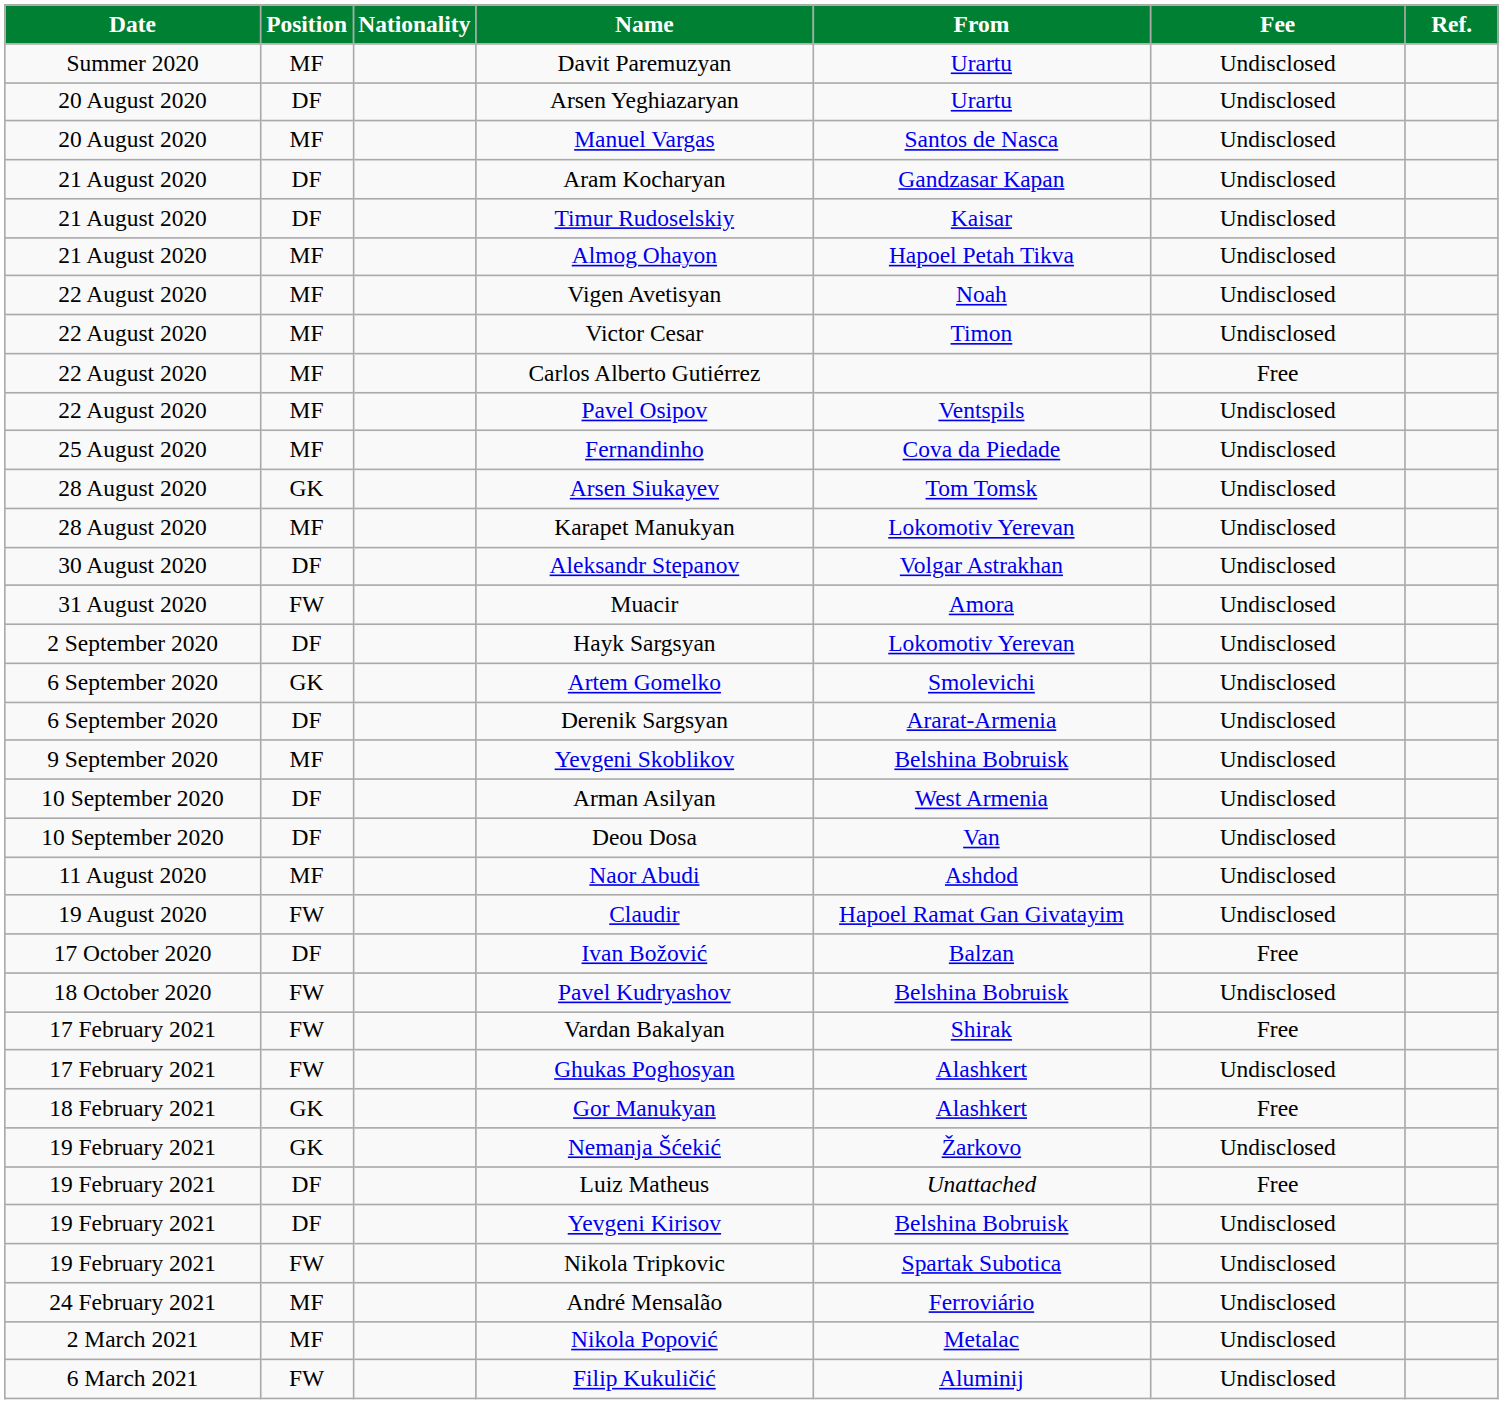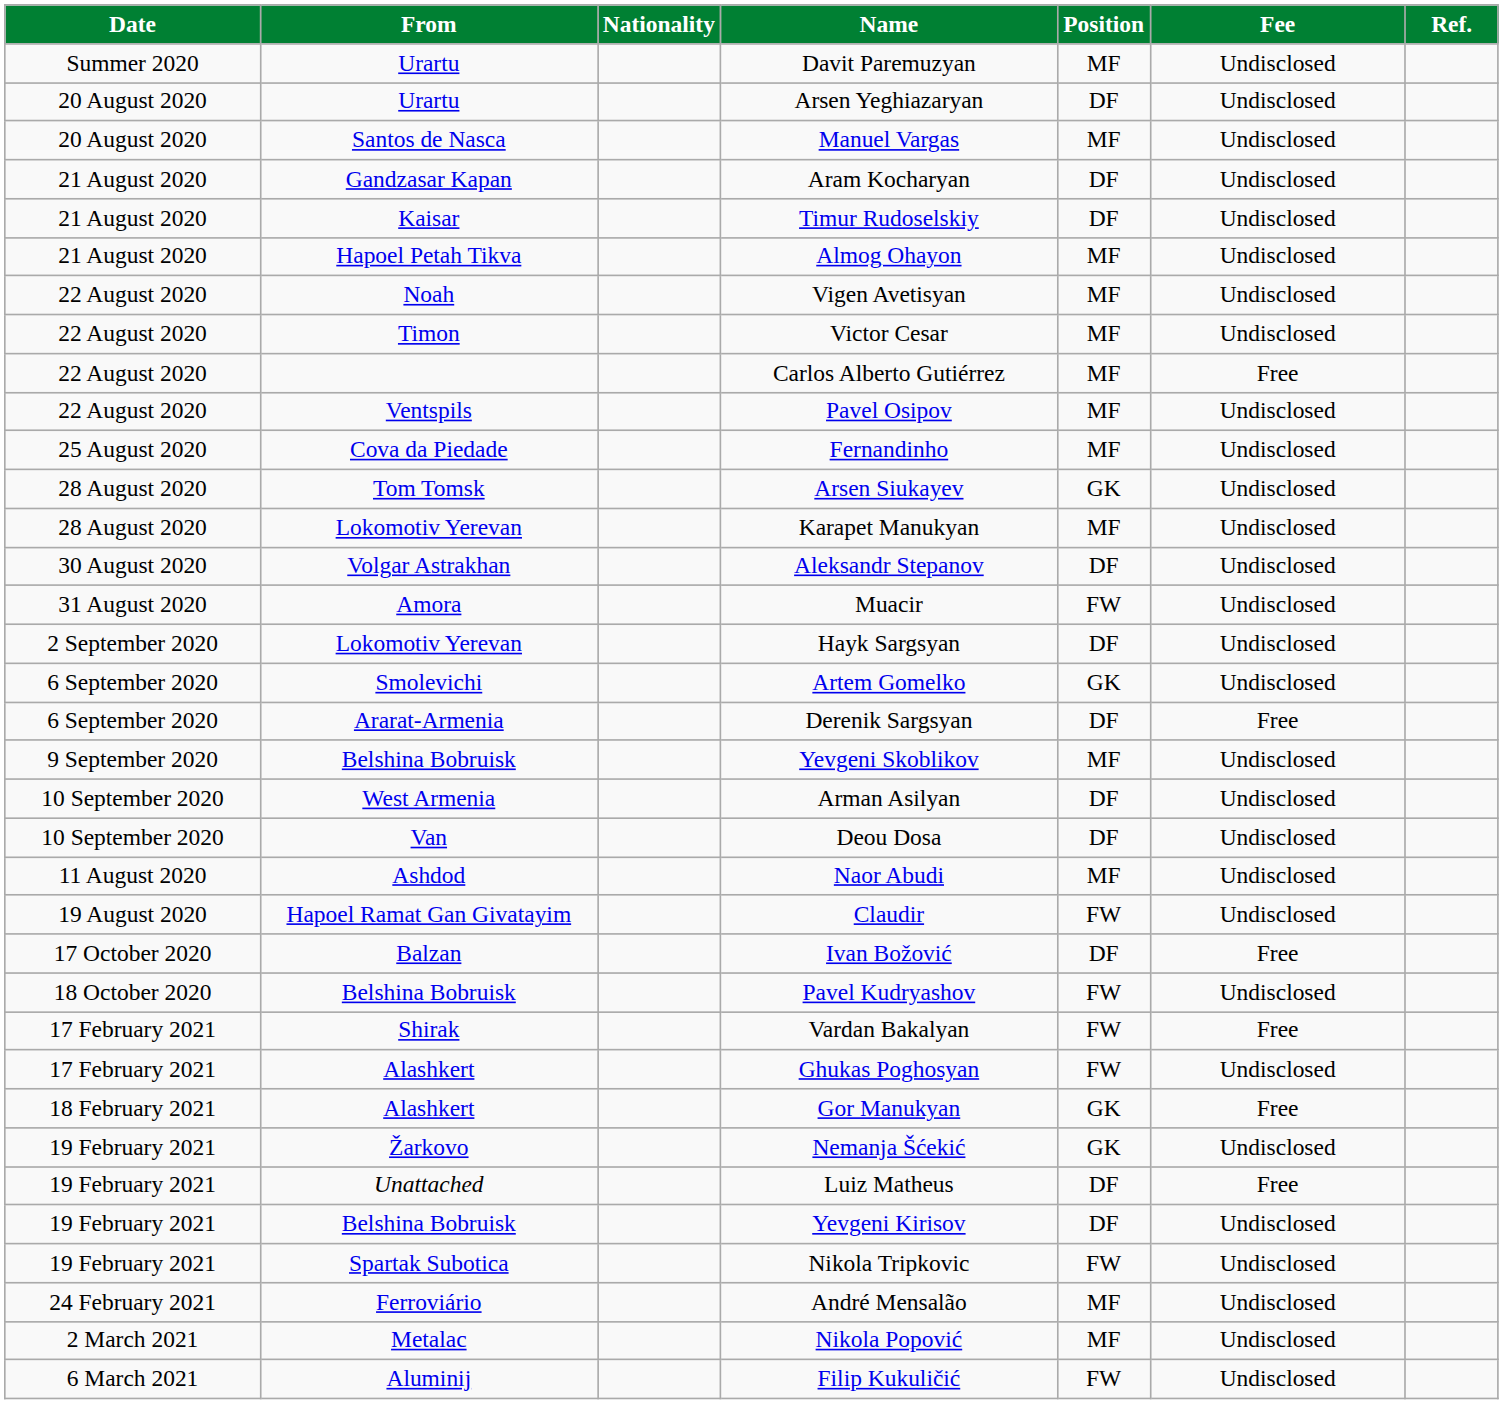 <table class="wikitable"  style="text-align:center; font-size:90%; ">
 <tr>
 <th style="background:#008033; color:white; width:150px;">Date</th>
-<th style="background:#008033; color:white; width:50px;">Position</th>
+<th style="background:#008033; color:white; width:200px;">From</th>
 <th style="background:#008033; color:white; width:50px;">Nationality</th>
 <th style="background:#008033; color:white; width:200px;">Name</th>
-<th style="background:#008033; color:white; width:200px;">From</th>
+<th style="background:#008033; color:white; width:50px;">Position</th>
 <th style="background:#008033; color:white; width:150px;">Fee</th>
 <th style="background:#008033; color:white; width:50px;">Ref.</th>
 </tr>
 <tr>
 <td>Summer 2020</td>
-<td>MF</td>
+<td><a href='#'>Urartu</a></td>
 <td></td>
 <td>Davit Paremuzyan</td>
-<td><a href='#'>Urartu</a></td>
+<td>MF</td>
 <td>Undisclosed</td>
 <td></td>
 </tr>
 <tr>
 <td>20 August 2020</td>
-<td>DF</td>
+<td><a href='#'>Urartu</a></td>
 <td></td>
 <td>Arsen Yeghiazaryan</td>
-<td><a href='#'>Urartu</a></td>
+<td>DF</td>
 <td>Undisclosed</td>
 <td></td>
 </tr>
 <tr>
 <td>20 August 2020</td>
-<td>MF</td>
+<td><a href='#'>Santos de Nasca</a></td>
 <td></td>
 <td><a href='#'>Manuel Vargas</a></td>
-<td><a href='#'>Santos de Nasca</a></td>
+<td>MF</td>
 <td>Undisclosed</td>
 <td></td>
 </tr>
 <tr>
 <td>21 August 2020</td>
-<td>DF</td>
+<td><a href='#'>Gandzasar Kapan</a></td>
 <td></td>
 <td>Aram Kocharyan</td>
-<td><a href='#'>Gandzasar Kapan</a></td>
+<td>DF</td>
 <td>Undisclosed</td>
 <td></td>
 </tr>
 <tr>
 <td>21 August 2020</td>
-<td>DF</td>
+<td><a href='#'>Kaisar</a></td>
 <td></td>
 <td><a href='#'>Timur Rudoselskiy</a></td>
-<td><a href='#'>Kaisar</a></td>
+<td>DF</td>
 <td>Undisclosed</td>
 <td></td>
 </tr>
 <tr>
 <td>21 August 2020</td>
-<td>MF</td>
+<td><a href='#'>Hapoel Petah Tikva</a></td>
 <td></td>
 <td><a href='#'>Almog Ohayon</a></td>
-<td><a href='#'>Hapoel Petah Tikva</a></td>
+<td>MF</td>
 <td>Undisclosed</td>
 <td></td>
 </tr>
 <tr>
 <td>22 August 2020</td>
-<td>MF</td>
+<td><a href='#'>Noah</a></td>
 <td></td>
 <td>Vigen Avetisyan</td>
-<td><a href='#'>Noah</a></td>
+<td>MF</td>
 <td>Undisclosed</td>
 <td></td>
 </tr>
 <tr>
 <td>22 August 2020</td>
-<td>MF</td>
+<td><a href='#'>Timon</a></td>
 <td></td>
 <td>Victor Cesar</td>
-<td><a href='#'>Timon</a></td>
+<td>MF</td>
 <td>Undisclosed</td>
 <td></td>
 </tr>
 <tr>
 <td>22 August 2020</td>
-<td>MF</td>
+<td></td>
 <td></td>
 <td>Carlos Alberto Gutiérrez</td>
-<td></td>
+<td>MF</td>
 <td>Free</td>
 <td></td>
 </tr>
 <tr>
 <td>22 August 2020</td>
-<td>MF</td>
+<td><a href='#'>Ventspils</a></td>
 <td></td>
 <td><a href='#'>Pavel Osipov</a></td>
-<td><a href='#'>Ventspils</a></td>
+<td>MF</td>
 <td>Undisclosed</td>
 <td></td>
 </tr>
 <tr>
 <td>25 August 2020</td>
-<td>MF</td>
+<td><a href='#'>Cova da Piedade</a></td>
 <td></td>
 <td><a href='#'>Fernandinho</a></td>
-<td><a href='#'>Cova da Piedade</a></td>
+<td>MF</td>
 <td>Undisclosed</td>
 <td></td>
 </tr>
 <tr>
 <td>28 August 2020</td>
-<td>GK</td>
+<td><a href='#'>Tom Tomsk</a></td>
 <td></td>
 <td><a href='#'>Arsen Siukayev</a></td>
-<td><a href='#'>Tom Tomsk</a></td>
+<td>GK</td>
 <td>Undisclosed</td>
 <td></td>
 </tr>
 <tr>
 <td>28 August 2020</td>
-<td>MF</td>
+<td><a href='#'>Lokomotiv Yerevan</a></td>
 <td></td>
 <td>Karapet Manukyan</td>
-<td><a href='#'>Lokomotiv Yerevan</a></td>
+<td>MF</td>
 <td>Undisclosed</td>
 <td></td>
 </tr>
 <tr>
 <td>30 August 2020</td>
-<td>DF</td>
+<td><a href='#'>Volgar Astrakhan</a></td>
 <td></td>
 <td><a href='#'>Aleksandr Stepanov</a></td>
-<td><a href='#'>Volgar Astrakhan</a></td>
+<td>DF</td>
 <td>Undisclosed</td>
 <td></td>
 </tr>
 <tr>
 <td>31 August 2020</td>
-<td>FW</td>
+<td><a href='#'>Amora</a></td>
 <td></td>
 <td>Muacir</td>
-<td><a href='#'>Amora</a></td>
+<td>FW</td>
 <td>Undisclosed</td>
 <td></td>
 </tr>
 <tr>
 <td>2 September 2020</td>
-<td>DF</td>
+<td><a href='#'>Lokomotiv Yerevan</a></td>
 <td></td>
 <td>Hayk Sargsyan</td>
-<td><a href='#'>Lokomotiv Yerevan</a></td>
+<td>DF</td>
 <td>Undisclosed</td>
 <td></td>
 </tr>
 <tr>
 <td>6 September 2020</td>
-<td>GK</td>
+<td><a href='#'>Smolevichi</a></td>
 <td></td>
 <td><a href='#'>Artem Gomelko</a></td>
-<td><a href='#'>Smolevichi</a></td>
+<td>GK</td>
 <td>Undisclosed</td>
 <td></td>
 </tr>
 <tr>
 <td>6 September 2020</td>
-<td>DF</td>
+<td><a href='#'>Ararat-Armenia</a></td>
 <td></td>
 <td>Derenik Sargsyan</td>
-<td><a href='#'>Ararat-Armenia</a></td>
-<td>Undisclosed</td>
+<td>DF</td>
+<td>Free</td>
 <td></td>
 </tr>
 <tr>
 <td>9 September 2020</td>
-<td>MF</td>
+<td><a href='#'>Belshina Bobruisk</a></td>
 <td></td>
 <td><a href='#'>Yevgeni Skoblikov</a></td>
-<td><a href='#'>Belshina Bobruisk</a></td>
+<td>MF</td>
 <td>Undisclosed</td>
 <td></td>
 </tr>
 <tr>
 <td>10 September 2020</td>
-<td>DF</td>
+<td><a href='#'>West Armenia</a></td>
 <td></td>
 <td>Arman Asilyan</td>
-<td><a href='#'>West Armenia</a></td>
+<td>DF</td>
 <td>Undisclosed</td>
 <td></td>
 </tr>
 <tr>
 <td>10 September 2020</td>
-<td>DF</td>
+<td><a href='#'>Van</a></td>
 <td></td>
 <td>Deou Dosa</td>
-<td><a href='#'>Van</a></td>
+<td>DF</td>
 <td>Undisclosed</td>
 <td></td>
 </tr>
 <tr>
 <td>11 August 2020</td>
-<td>MF</td>
+<td><a href='#'>Ashdod</a></td>
 <td></td>
 <td><a href='#'>Naor Abudi</a></td>
-<td><a href='#'>Ashdod</a></td>
+<td>MF</td>
 <td>Undisclosed</td>
 <td></td>
 </tr>
 <tr>
 <td>19 August 2020</td>
-<td>FW</td>
+<td><a href='#'>Hapoel Ramat Gan Givatayim</a></td>
 <td></td>
 <td><a href='#'>Claudir</a></td>
-<td><a href='#'>Hapoel Ramat Gan Givatayim</a></td>
+<td>FW</td>
 <td>Undisclosed</td>
 <td></td>
 </tr>
 <tr>
 <td>17 October 2020</td>
-<td>DF</td>
+<td><a href='#'>Balzan</a></td>
 <td></td>
 <td><a href='#'>Ivan Božović</a></td>
-<td><a href='#'>Balzan</a></td>
+<td>DF</td>
 <td>Free</td>
 <td></td>
 </tr>
 <tr>
 <td>18 October 2020</td>
-<td>FW</td>
+<td><a href='#'>Belshina Bobruisk</a></td>
 <td></td>
 <td><a href='#'>Pavel Kudryashov</a></td>
-<td><a href='#'>Belshina Bobruisk</a></td>
+<td>FW</td>
 <td>Undisclosed</td>
 <td></td>
 </tr>
 <tr>
 <td>17 February 2021</td>
-<td>FW</td>
+<td><a href='#'>Shirak</a></td>
 <td></td>
 <td>Vardan Bakalyan</td>
-<td><a href='#'>Shirak</a></td>
+<td>FW</td>
 <td>Free</td>
 <td></td>
 </tr>
 <tr>
 <td>17 February 2021</td>
-<td>FW</td>
+<td><a href='#'>Alashkert</a></td>
 <td></td>
 <td><a href='#'>Ghukas Poghosyan</a></td>
-<td><a href='#'>Alashkert</a></td>
+<td>FW</td>
 <td>Undisclosed</td>
 <td></td>
 </tr>
 <tr>
 <td>18 February 2021</td>
-<td>GK</td>
+<td><a href='#'>Alashkert</a></td>
 <td></td>
 <td><a href='#'>Gor Manukyan</a></td>
-<td><a href='#'>Alashkert</a></td>
+<td>GK</td>
 <td>Free</td>
 <td></td>
 </tr>
 <tr>
 <td>19 February 2021</td>
-<td>GK</td>
+<td><a href='#'>Žarkovo</a></td>
 <td></td>
 <td><a href='#'>Nemanja Šćekić</a></td>
-<td><a href='#'>Žarkovo</a></td>
+<td>GK</td>
 <td>Undisclosed</td>
 <td></td>
 </tr>
 <tr>
 <td>19 February 2021</td>
-<td>DF</td>
+<td><em>Unattached</em></td>
 <td></td>
 <td>Luiz Matheus</td>
-<td><em>Unattached</em></td>
+<td>DF</td>
 <td>Free</td>
 <td></td>
 </tr>
 <tr>
 <td>19 February 2021</td>
-<td>DF</td>
+<td><a href='#'>Belshina Bobruisk</a></td>
 <td></td>
 <td><a href='#'>Yevgeni Kirisov</a></td>
-<td><a href='#'>Belshina Bobruisk</a></td>
+<td>DF</td>
 <td>Undisclosed</td>
 <td></td>
 </tr>
 <tr>
 <td>19 February 2021</td>
-<td>FW</td>
+<td><a href='#'>Spartak Subotica</a></td>
 <td></td>
 <td>Nikola Tripkovic</td>
-<td><a href='#'>Spartak Subotica</a></td>
+<td>FW</td>
 <td>Undisclosed</td>
 <td></td>
 </tr>
 <tr>
 <td>24 February 2021</td>
-<td>MF</td>
+<td><a href='#'>Ferroviário</a></td>
 <td></td>
 <td>André Mensalão</td>
-<td><a href='#'>Ferroviário</a></td>
+<td>MF</td>
 <td>Undisclosed</td>
 <td></td>
 </tr>
 <tr>
 <td>2 March 2021</td>
-<td>MF</td>
+<td><a href='#'>Metalac</a></td>
 <td></td>
 <td><a href='#'>Nikola Popović</a></td>
-<td><a href='#'>Metalac</a></td>
+<td>MF</td>
 <td>Undisclosed</td>
 <td></td>
 </tr>
 <tr>
 <td>6 March 2021</td>
-<td>FW</td>
+<td><a href='#'>Aluminij</a></td>
 <td></td>
 <td><a href='#'>Filip Kukuličić</a></td>
-<td><a href='#'>Aluminij</a></td>
+<td>FW</td>
 <td>Undisclosed</td>
 <td></td>
 </tr>
 </table>
